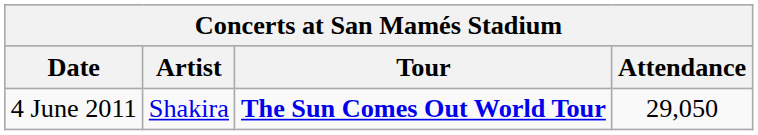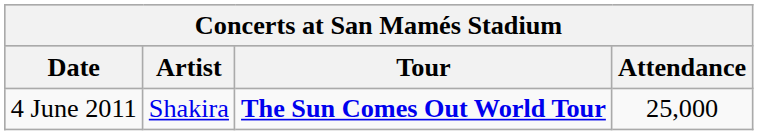 <table class="wikitable" style="text-align:center;">
 <tr>
 <th colspan=4>Concerts at San Mamés Stadium</th>
 </tr>
 <tr>
 <th>Date</th>
 <th>Artist</th>
 <th>Tour</th>
 <th>Attendance</th>
 </tr>
 <tr>
 <td>4 June 2011</td>
 <td align=left><a href='#'>Shakira</a></td>
 <td><strong><a href='#'>The Sun Comes Out World Tour</a></strong></td>
-<td>29,050</td>
+<td>25,000</td>
 </tr>
 </table>
